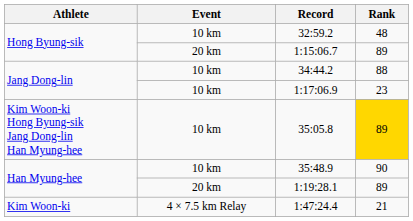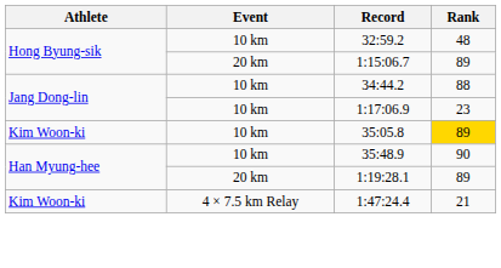 <table class=wikitable style="font-size:90%; text-align:center; width:40%">
 <tr>
 <th>Athlete</th>
 <th>Event</th>
 <th>Record</th>
 <th>Rank</th>
 </tr>
 <tr>
 <td rowspan=2 align=left><a href='#'>Hong Byung-sik</a></td>
 <td>10 km</td>
 <td>32:59.2</td>
 <td>48</td>
 </tr>
 <tr>
 <td>20 km</td>
 <td>1:15:06.7</td>
 <td>89</td>
 </tr>
 <tr>
 <td rowspan=2 align=left><a href='#'>Jang Dong-lin</a></td>
 <td>10 km</td>
 <td>34:44.2</td>
 <td>88</td>
 </tr>
 <tr>
 <td>10 km</td>
 <td>1:17:06.9</td>
 <td>23</td>
 </tr>
 <tr>
-<td align=left><a href='#'>Kim Woon-ki</a><br><a href='#'>Hong Byung-sik</a> <br> <a href='#'>Jang Dong-lin</a> <br> <a href='#'>Han Myung-hee</a></td>
+<td align=left><a href='#'>Kim Woon-ki</a></td>
 <td>10 km</td>
 <td>35:05.8</td>
 <td style="background: gold;">89</td>
 </tr>
 <tr>
 <td rowspan=2 align=left><a href='#'>Han Myung-hee</a></td>
 <td>10 km</td>
 <td>35:48.9</td>
 <td>90</td>
 </tr>
 <tr>
 <td>20 km</td>
 <td>1:19:28.1</td>
 <td>89</td>
 </tr>
 <tr>
 <td align=left><a href='#'>Kim Woon-ki</a></td>
 <td>4 × 7.5 km Relay</td>
 <td>1:47:24.4</td>
 <td>21</td>
 </tr>
 </table>
